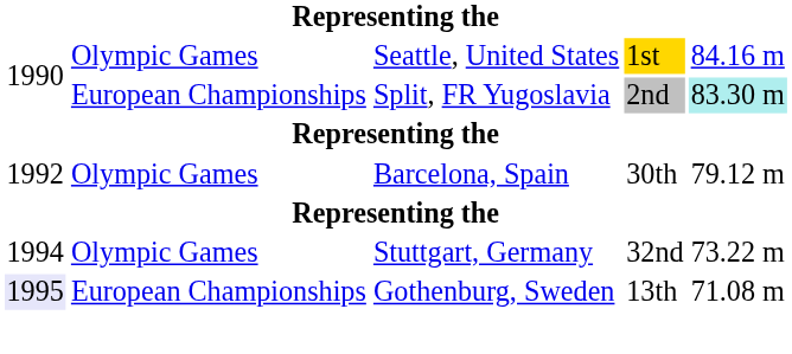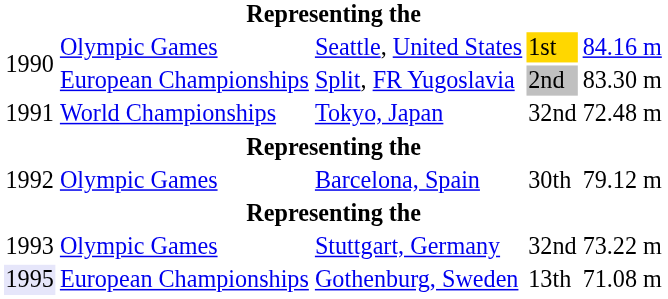 <table>
 <tr>
 <th colspan="5">Representing the </th>
 </tr>
 <tr>
 <td rowspan=2>1990</td>
 <td><a href='#'>Olympic Games</a></td>
 <td><a href='#'>Seattle</a>, <a href='#'>United States</a></td>
 <td bgcolor="gold">1st</td>
 <td><a href='#'>84.16 m</a></td>
 </tr>
 <tr>
 <td><a href='#'>European Championships</a></td>
 <td><a href='#'>Split</a>, <a href='#'>FR Yugoslavia</a></td>
 <td bgcolor="silver">2nd</td>
-<td style="background: paleturquoise;">83.30 m</td>
+<td>83.30 m</td>
+</tr>
+<tr>
+<td>1991</td>
+<td><a href='#'>World Championships</a></td>
+<td><a href='#'>Tokyo, Japan</a></td>
+<td>32nd</td>
+<td>72.48 m</td>
 </tr>
 <tr>
 <th colspan="5">Representing the </th>
 </tr>
 <tr>
 <td>1992</td>
 <td><a href='#'>Olympic Games</a></td>
 <td><a href='#'>Barcelona, Spain</a></td>
 <td>30th</td>
 <td>79.12 m</td>
 </tr>
 <tr>
 <th colspan="5">Representing the </th>
 </tr>
 <tr>
-<td>1994</td>
+<td>1993</td>
 <td><a href='#'>Olympic Games</a></td>
 <td><a href='#'>Stuttgart, Germany</a></td>
 <td>32nd</td>
 <td>73.22 m</td>
 </tr>
 <tr>
 <td style="background: lavender;">1995</td>
 <td><a href='#'>European Championships</a></td>
 <td><a href='#'>Gothenburg, Sweden</a></td>
 <td>13th</td>
 <td>71.08 m</td>
 </tr>
 </table>
